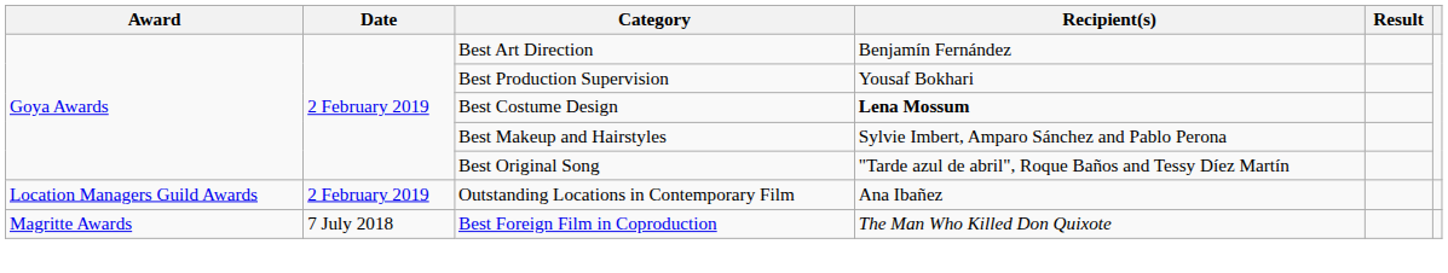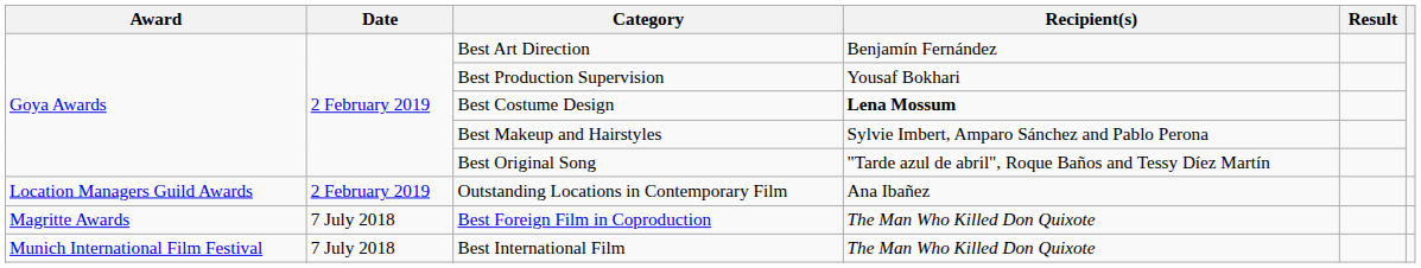 <table class="wikitable sortable" style="width: 99%;">
 <tr>
 <th scope="col">Award</th>
 <th scope="col">Date</th>
 <th scope="col">Category</th>
 <th scope="col">Recipient(s)</th>
 <th scope="col">Result</th>
 <th scope="col" class="unsortable"></th>
 </tr>
 <tr>
 <td rowspan="5"><a href='#'>Goya Awards</a></td>
 <td rowspan="5"><a href='#'>2 February 2019</a></td>
 <td>Best Art Direction</td>
 <td>Benjamín Fernández</td>
 <td></td>
 <td style="text-align:center;" rowspan="5"></td>
 </tr>
 <tr>
 <td>Best Production Supervision</td>
 <td>Yousaf Bokhari</td>
 <td></td>
 </tr>
 <tr>
 <td>Best Costume Design</td>
 <td><strong>Lena Mossum</strong></td>
 <td></td>
 </tr>
 <tr>
 <td>Best Makeup and Hairstyles</td>
 <td>Sylvie Imbert, Amparo Sánchez and Pablo Perona</td>
 <td></td>
 </tr>
 <tr>
 <td>Best Original Song</td>
 <td>"Tarde azul de abril", Roque Baños and Tessy Díez Martín</td>
 <td></td>
 </tr>
 <tr>
 <td><a href='#'>Location Managers Guild Awards</a></td>
 <td><a href='#'>2 February 2019</a></td>
 <td>Outstanding Locations in Contemporary Film</td>
 <td>Ana Ibañez</td>
 <td></td>
 <td style="text-align:center;"></td>
 </tr>
 <tr>
 <td><a href='#'>Magritte Awards</a></td>
 <td>7 July 2018</td>
 <td><a href='#'>Best Foreign Film in Coproduction</a></td>
 <td><em>The Man Who Killed Don Quixote</em></td>
 <td></td>
 <td style="text-align:center;"></td>
 </tr>
+<tr>
+<td><a href='#'>Munich International Film Festival</a></td>
+<td>7 July 2018</td>
+<td>Best International Film</td>
+<td><em>The Man Who Killed Don Quixote </em></td>
+<td></td>
+<td></td>
+</tr>
 </table>
